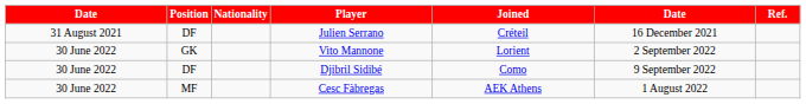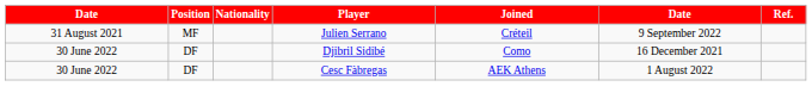 <table class="wikitable"  style="text-align:center; font-size:90%; ">
 <tr>
 <th style="background:#ff0000; color:white; width:200px;">Date</th>
 <th style="background:#ff0000; color:white; width:50px;">Position</th>
 <th style="background:#ff0000; color:white; width:50px;">Nationality</th>
 <th style="background:#ff0000; color:white; width:200px;">Player</th>
 <th style="background:#ff0000; color:white; width:200px;">Joined</th>
 <th style="background:#ff0000; color:white; width:200px;">Date</th>
 <th style="background:#ff0000; color:white; width:50px;">Ref.</th>
 </tr>
 <tr>
 <td>31 August 2021</td>
-<td>DF</td>
+<td>MF</td>
 <td></td>
 <td><a href='#'>Julien Serrano</a></td>
 <td><a href='#'>Créteil</a></td>
-<td>16 December 2021</td>
-<td></td>
-</tr>
-<tr>
-<td>30 June 2022</td>
-<td>GK</td>
-<td></td>
-<td><a href='#'>Vito Mannone</a></td>
-<td><a href='#'>Lorient</a></td>
-<td>2 September 2022</td>
+<td>9 September 2022</td>
 <td></td>
 </tr>
 <tr>
 <td>30 June 2022</td>
 <td>DF</td>
 <td></td>
 <td><a href='#'>Djibril Sidibé</a></td>
 <td><a href='#'>Como</a></td>
-<td>9 September 2022</td>
+<td>16 December 2021</td>
 <td></td>
 </tr>
 <tr>
 <td>30 June 2022</td>
-<td>MF</td>
+<td>DF</td>
 <td></td>
 <td><a href='#'>Cesc Fàbregas</a></td>
 <td><a href='#'>AEK Athens</a></td>
 <td>1 August 2022</td>
 <td></td>
 </tr>
 </table>
